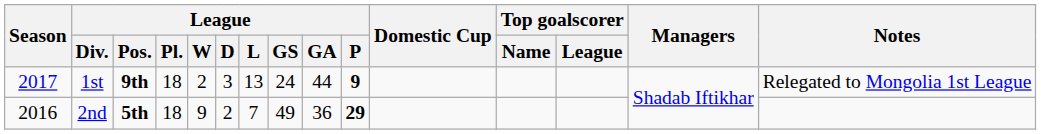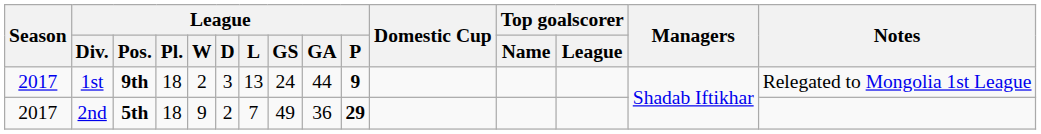 <table class="wikitable">
 <tr style="background:#efefef;">
 <th rowspan="2">Season</th>
 <th colspan="9">League</th>
 <th rowspan="2">Domestic Cup</th>
 <th colspan="2">Top goalscorer</th>
 <th rowspan="2">Managers</th>
 <th rowspan="2">Notes</th>
 </tr>
 <tr>
 <th>Div.</th>
 <th>Pos.</th>
 <th>Pl.</th>
 <th>W</th>
 <th>D</th>
 <th>L</th>
 <th>GS</th>
 <th>GA</th>
 <th>P</th>
 <th>Name</th>
 <th>League</th>
 </tr>
 <tr>
 <td align=center><a href='#'>2017</a></td>
 <td align=center><a href='#'>1st</a></td>
 <td style="text-align:center; "><strong>9th</strong></td>
 <td align=center>18</td>
 <td align=center>2</td>
 <td align=center>3</td>
 <td align=center>13</td>
 <td align=center>24</td>
 <td align=center>44</td>
 <td align=center><strong>9</strong></td>
 <td align=center></td>
 <td align=center></td>
 <td align=center></td>
 <td rowspan="2" align=center> <a href='#'>Shadab Iftikhar</a></td>
 <td align=center>Relegated to <a href='#'>Mongolia 1st League</a></td>
 </tr>
 <tr>
-<td align=center>2016</td>
+<td align=center>2017</td>
 <td align=center><a href='#'>2nd</a></td>
 <td style="text-align:center; "><strong>5th</strong></td>
 <td align=center>18</td>
 <td align=center>9</td>
 <td align=center>2</td>
 <td align=center>7</td>
 <td align=center>49</td>
 <td align=center>36</td>
 <td align=center><strong>29</strong></td>
 <td align=center></td>
 <td align=center></td>
 <td align=center></td>
 <td align=center></td>
 </tr>
 </table>
